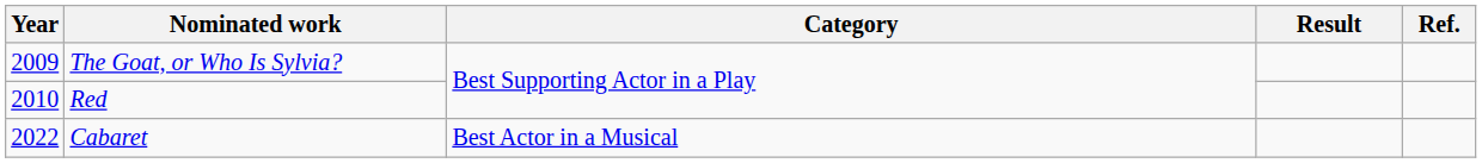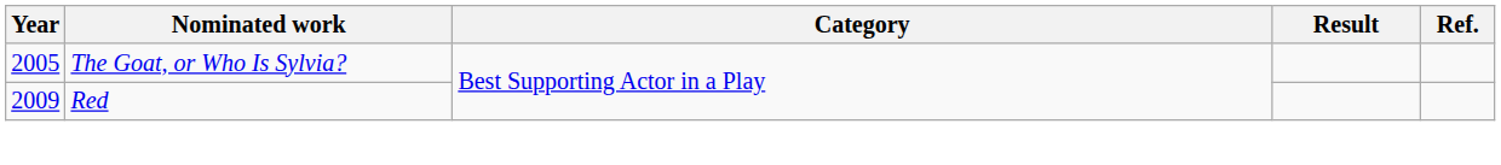 <table class=wikitable>
 <tr>
 <th width=4%>Year</th>
 <th width=26%>Nominated work</th>
 <th width=55%>Category</th>
 <th width=10%>Result</th>
 <th width=5%>Ref.</th>
 </tr>
 <tr>
-<td><a href='#'>2009</a></td>
+<td><a href='#'>2005</a></td>
 <td><em><a href='#'>The Goat, or Who Is Sylvia?</a></em></td>
 <td rowspan=2><a href='#'>Best Supporting Actor in a Play</a></td>
 <td></td>
 <td></td>
 </tr>
 <tr>
-<td><a href='#'>2010</a></td>
+<td><a href='#'>2009</a></td>
 <td><em><a href='#'>Red</a></em></td>
 <td></td>
 <td></td>
 </tr>
-<tr>
-<td><a href='#'>2022</a></td>
-<td><a href='#'><em>Cabaret</em></a></td>
-<td><a href='#'>Best Actor in a Musical</a></td>
-<td></td>
-<td></td>
-</tr>
 </table>
